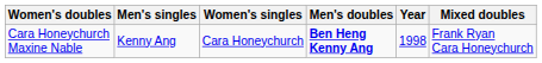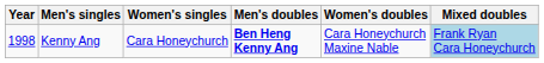 <table class=wikitable style="font-size:90%;">
 <tr>
-<th>Women's doubles</th>
+<th>Year</th>
 <th>Men's singles</th>
 <th>Women's singles</th>
 <th>Men's doubles</th>
-<th>Year</th>
+<th>Women's doubles</th>
 <th>Mixed doubles</th>
 </tr>
 <tr>
-<td> <a href='#'>Cara Honeychurch</a><br> <a href='#'>Maxine Nable</a></td>
+<td><a href='#'>1998</a></td>
 <td> <a href='#'>Kenny Ang</a></td>
 <td> <a href='#'>Cara Honeychurch</a></td>
 <td><strong> <a href='#'>Ben Heng</a><br> <a href='#'>Kenny Ang</a></strong></td>
-<td><a href='#'>1998</a></td>
-<td> <a href='#'>Frank Ryan</a><br> <a href='#'>Cara Honeychurch</a></td>
+<td> <a href='#'>Cara Honeychurch</a><br> <a href='#'>Maxine Nable</a></td>
+<td style="background: lightblue;"> <a href='#'>Frank Ryan</a><br> <a href='#'>Cara Honeychurch</a></td>
 </tr>
 </table>
